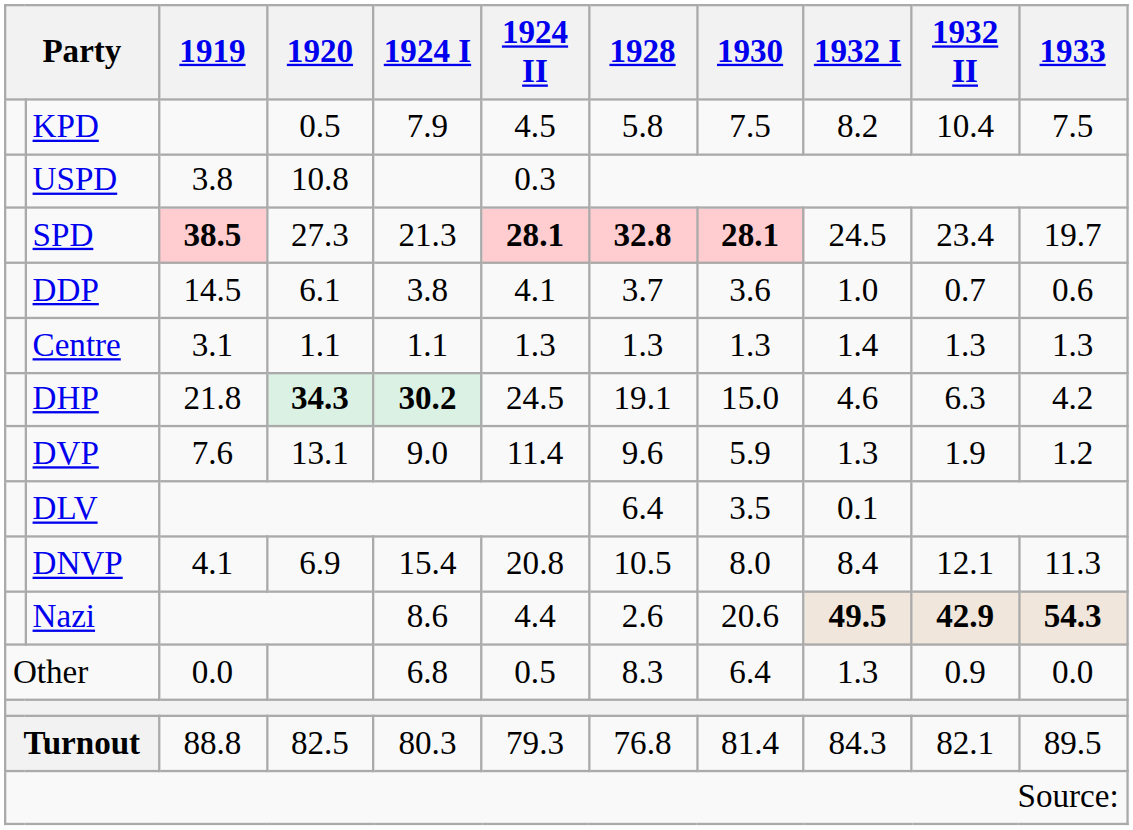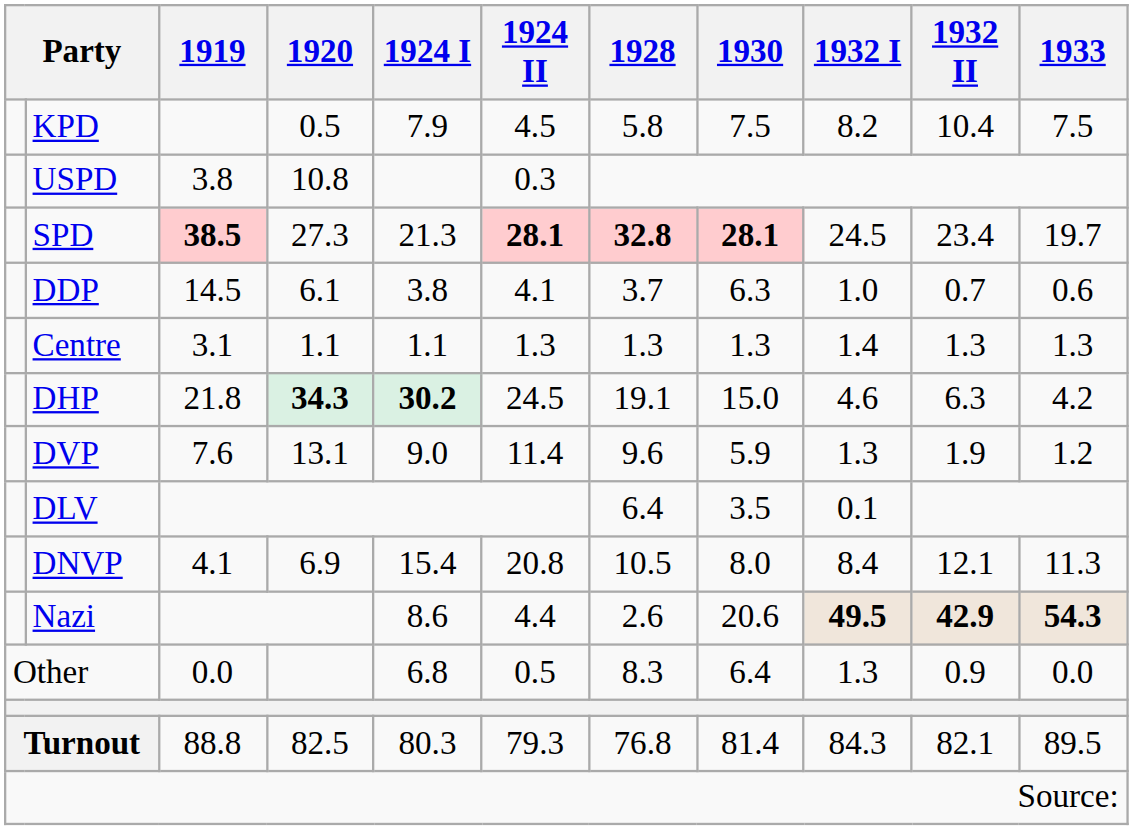 <table class=wikitable style="font-size:90%; text-align:center">
 <tr>
 <th style="width:60px" colspan=2>Party</th>
 <th style="width:40px"><a href='#'>1919</a></th>
 <th style="width:40px"><a href='#'>1920</a></th>
 <th style="width:40px"><a href='#'>1924 I</a></th>
 <th style="width:40px"><a href='#'>1924 II</a></th>
 <th style="width:40px"><a href='#'>1928</a></th>
 <th style="width:40px"><a href='#'>1930</a></th>
 <th style="width:40px"><a href='#'>1932 I</a></th>
 <th style="width:40px"><a href='#'>1932 II</a></th>
 <th style="width:40px"><a href='#'>1933</a></th>
 </tr>
 <tr>
 <td bgcolor=></td>
 <td align=left><a href='#'>KPD</a></td>
 <td></td>
 <td>0.5</td>
 <td>7.9</td>
 <td>4.5</td>
 <td>5.8</td>
 <td>7.5</td>
 <td>8.2</td>
 <td>10.4</td>
 <td>7.5</td>
 </tr>
 <tr>
 <td bgcolor=></td>
 <td align=left><a href='#'>USPD</a></td>
 <td>3.8</td>
 <td>10.8</td>
 <td></td>
 <td>0.3</td>
 </tr>
 <tr>
 <td bgcolor=></td>
 <td align=left><a href='#'>SPD</a></td>
 <td bgcolor=#FFCCCF><strong>38.5</strong></td>
 <td>27.3</td>
 <td>21.3</td>
 <td bgcolor=#FFCCCF><strong>28.1</strong></td>
 <td bgcolor=#FFCCCF><strong>32.8</strong></td>
 <td bgcolor=#FFCCCF><strong>28.1</strong></td>
 <td>24.5</td>
 <td>23.4</td>
 <td>19.7</td>
 </tr>
 <tr>
 <td bgcolor=></td>
 <td align=left><a href='#'>DDP</a></td>
 <td>14.5</td>
 <td>6.1</td>
 <td>3.8</td>
 <td>4.1</td>
 <td>3.7</td>
-<td>3.6</td>
+<td>6.3</td>
 <td>1.0</td>
 <td>0.7</td>
 <td>0.6</td>
 </tr>
 <tr>
 <td bgcolor=></td>
 <td align=left><a href='#'>Centre</a></td>
 <td>3.1</td>
 <td>1.1</td>
 <td>1.1</td>
 <td>1.3</td>
 <td>1.3</td>
 <td>1.3</td>
 <td>1.4</td>
 <td>1.3</td>
 <td>1.3</td>
 </tr>
 <tr>
 <td bgcolor=></td>
 <td align=left><a href='#'>DHP</a></td>
 <td>21.8</td>
 <td bgcolor=#DAF1E3><strong>34.3</strong></td>
 <td bgcolor=#DAF1E3><strong>30.2</strong></td>
 <td>24.5</td>
 <td>19.1</td>
 <td>15.0</td>
 <td>4.6</td>
 <td>6.3</td>
 <td>4.2</td>
 </tr>
 <tr>
 <td bgcolor=></td>
 <td align=left><a href='#'>DVP</a></td>
 <td>7.6</td>
 <td>13.1</td>
 <td>9.0</td>
 <td>11.4</td>
 <td>9.6</td>
 <td>5.9</td>
 <td>1.3</td>
 <td>1.9</td>
 <td>1.2</td>
 </tr>
 <tr>
 <td bgcolor=></td>
 <td align=left><a href='#'>DLV</a></td>
 <td colspan=4></td>
 <td>6.4</td>
 <td>3.5</td>
 <td>0.1</td>
 </tr>
 <tr>
 <td bgcolor=></td>
 <td align=left><a href='#'>DNVP</a></td>
 <td>4.1</td>
 <td>6.9</td>
 <td>15.4</td>
 <td>20.8</td>
 <td>10.5</td>
 <td>8.0</td>
 <td>8.4</td>
 <td>12.1</td>
 <td>11.3</td>
 </tr>
 <tr>
 <td bgcolor=></td>
 <td align=left><a href='#'>Nazi</a></td>
 <td colspan=2></td>
 <td>8.6</td>
 <td>4.4</td>
 <td>2.6</td>
 <td>20.6</td>
 <td bgcolor=#F0E6DB><strong>49.5</strong></td>
 <td bgcolor=#F0E6DB><strong>42.9</strong></td>
 <td bgcolor=#F0E6DB><strong>54.3</strong></td>
 </tr>
 <tr>
 <td colspan=2 align=left>Other</td>
 <td>0.0</td>
 <td></td>
 <td>6.8</td>
 <td>0.5</td>
 <td>8.3</td>
 <td>6.4</td>
 <td>1.3</td>
 <td>0.9</td>
 <td>0.0</td>
 </tr>
 <tr>
 <th colspan=11></th>
 </tr>
 <tr>
 <th colspan=2 align=left>Turnout</th>
 <td>88.8</td>
 <td>82.5</td>
 <td>80.3</td>
 <td>79.3</td>
 <td>76.8</td>
 <td>81.4</td>
 <td>84.3</td>
 <td>82.1</td>
 <td>89.5</td>
 </tr>
 <tr>
 <td colspan=11 align=right>Source: </td>
 </tr>
 </table>
